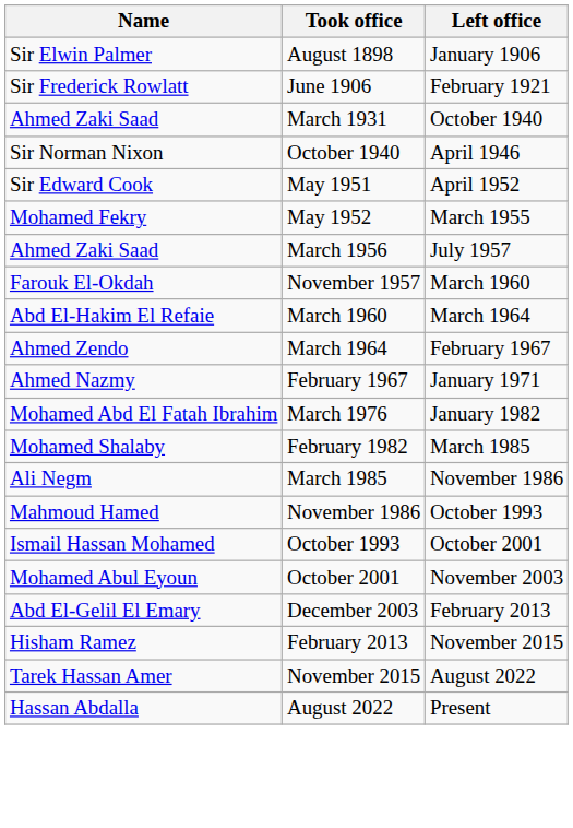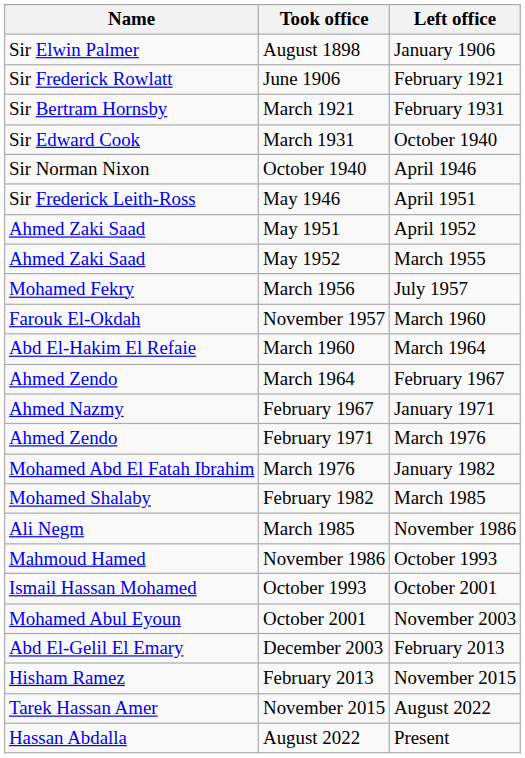 <table class="wikitable centered">
 <tr>
 <th>Name</th>
 <th>Took office</th>
 <th>Left office</th>
 </tr>
 <tr>
 <td>Sir <a href='#'>Elwin Palmer</a></td>
 <td>August 1898</td>
 <td>January 1906</td>
 </tr>
 <tr>
 <td>Sir <a href='#'>Frederick Rowlatt</a></td>
 <td>June 1906</td>
 <td>February 1921</td>
 </tr>
 <tr>
-<td><a href='#'>Ahmed Zaki Saad</a></td>
+<td>Sir <a href='#'>Bertram Hornsby</a></td>
+<td>March 1921</td>
+<td>February 1931</td>
+</tr>
+<tr>
+<td>Sir <a href='#'>Edward Cook</a></td>
 <td>March 1931</td>
 <td>October 1940</td>
 </tr>
 <tr>
 <td>Sir Norman Nixon</td>
 <td>October 1940</td>
 <td>April 1946</td>
 </tr>
 <tr>
-<td>Sir <a href='#'>Edward Cook</a></td>
+<td>Sir <a href='#'>Frederick Leith-Ross</a></td>
+<td>May 1946</td>
+<td>April 1951</td>
+</tr>
+<tr>
+<td><a href='#'>Ahmed Zaki Saad</a></td>
 <td>May 1951</td>
 <td>April 1952</td>
 </tr>
 <tr>
-<td><a href='#'>Mohamed Fekry</a></td>
+<td><a href='#'>Ahmed Zaki Saad</a></td>
 <td>May 1952</td>
 <td>March 1955</td>
 </tr>
 <tr>
-<td><a href='#'>Ahmed Zaki Saad</a></td>
+<td><a href='#'>Mohamed Fekry</a></td>
 <td>March 1956</td>
 <td>July 1957</td>
 </tr>
 <tr>
 <td><a href='#'>Farouk El-Okdah</a></td>
 <td>November 1957</td>
 <td>March 1960</td>
 </tr>
 <tr>
 <td><a href='#'>Abd El-Hakim El Refaie</a></td>
 <td>March 1960</td>
 <td>March 1964</td>
 </tr>
 <tr>
 <td><a href='#'>Ahmed Zendo</a></td>
 <td>March 1964</td>
 <td>February 1967</td>
 </tr>
 <tr>
 <td><a href='#'>Ahmed Nazmy</a></td>
 <td>February 1967</td>
 <td>January 1971</td>
+</tr>
+<tr>
+<td><a href='#'>Ahmed Zendo</a></td>
+<td>February 1971</td>
+<td>March 1976</td>
 </tr>
 <tr>
 <td><a href='#'>Mohamed Abd El Fatah Ibrahim</a></td>
 <td>March 1976</td>
 <td>January 1982</td>
 </tr>
 <tr>
 <td><a href='#'>Mohamed Shalaby</a></td>
 <td>February 1982</td>
 <td>March 1985</td>
 </tr>
 <tr>
 <td><a href='#'>Ali Negm</a></td>
 <td>March 1985</td>
 <td>November 1986</td>
 </tr>
 <tr>
 <td><a href='#'>Mahmoud Hamed</a></td>
 <td>November 1986</td>
 <td>October 1993</td>
 </tr>
 <tr>
 <td><a href='#'>Ismail Hassan Mohamed</a></td>
 <td>October 1993</td>
 <td>October 2001</td>
 </tr>
 <tr>
 <td><a href='#'>Mohamed Abul Eyoun</a></td>
 <td>October 2001</td>
 <td>November 2003</td>
 </tr>
 <tr>
 <td><a href='#'>Abd El-Gelil El Emary</a></td>
 <td>December 2003</td>
 <td>February 2013</td>
 </tr>
 <tr>
 <td><a href='#'>Hisham Ramez</a></td>
 <td>February 2013</td>
 <td>November 2015</td>
 </tr>
 <tr>
 <td><a href='#'>Tarek Hassan Amer</a></td>
 <td>November 2015</td>
 <td>August 2022</td>
 </tr>
 <tr>
 <td><a href='#'>Hassan Abdalla</a></td>
 <td>August 2022</td>
 <td>Present</td>
 </tr>
 </table>
